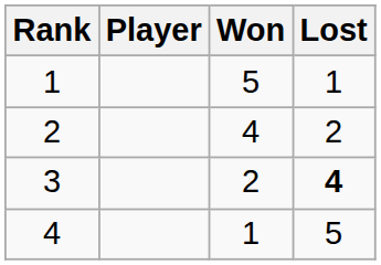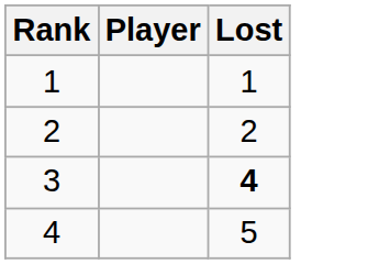 <table class="wikitable" style="text-align:center">
 <tr>
 <th>Rank</th>
 <th>Player</th>
-<th>Won</th>
 <th>Lost</th>
 </tr>
 <tr>
 <td>1</td>
 <td align=left></td>
-<td>5</td>
 <td>1</td>
 </tr>
 <tr>
 <td>2</td>
 <td align=left></td>
-<td>4</td>
 <td>2</td>
 </tr>
 <tr>
 <td>3</td>
 <td align=left></td>
-<td>2</td>
 <td><strong>4</strong></td>
 </tr>
 <tr>
 <td>4</td>
 <td align=left></td>
-<td>1</td>
 <td>5</td>
 </tr>
 </table>
